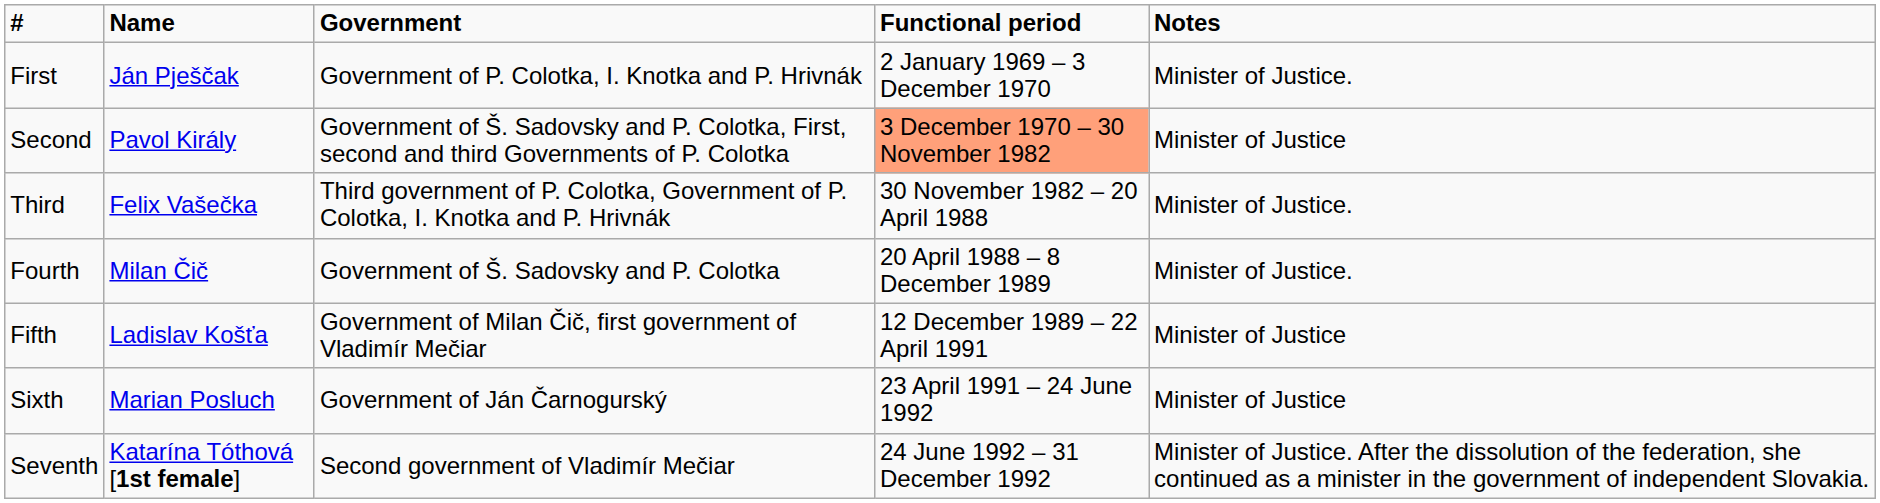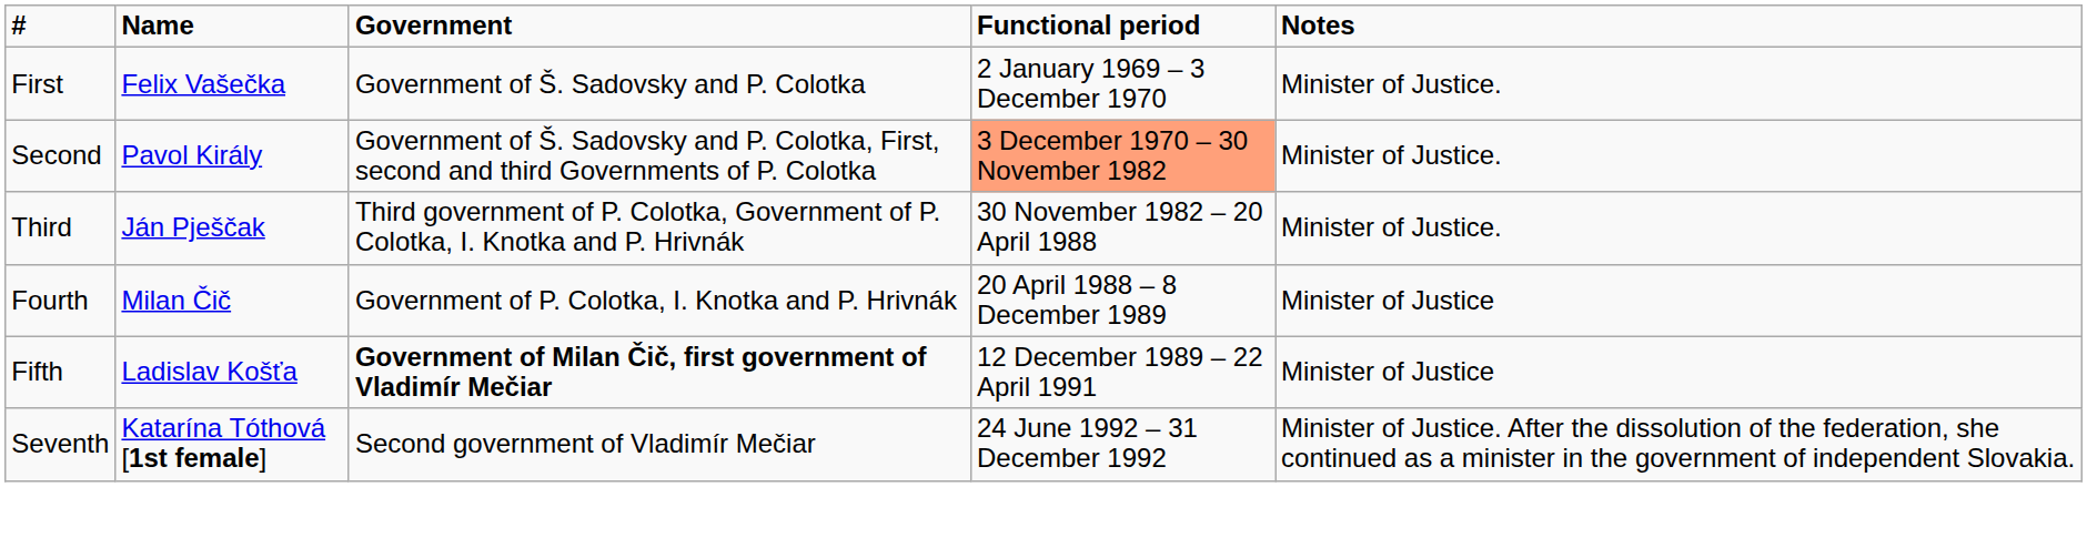 <table class="wikitable">
 <tr>
 <td><strong>#</strong></td>
 <td><strong>Name</strong></td>
 <td><strong>Government</strong></td>
 <td><strong>Functional period</strong></td>
 <td><strong>Notes</strong></td>
 </tr>
 <tr>
 <td>First</td>
-<td><a href='#'>Ján Pješčak</a></td>
-<td>Government of P. Colotka, I. Knotka and P. Hrivnák</td>
+<td><a href='#'>Felix Vašečka</a></td>
+<td>Government of Š. Sadovsky and P. Colotka</td>
 <td>2 January 1969 – 3 December 1970</td>
 <td>Minister of Justice.</td>
 </tr>
 <tr>
 <td>Second</td>
 <td><a href='#'>Pavol Király</a></td>
 <td>Government of Š. Sadovsky and P. Colotka, First, second and third Governments of P. Colotka</td>
 <td style="background: lightsalmon;">3 December 1970 – 30 November 1982</td>
-<td>Minister of Justice</td>
+<td>Minister of Justice.</td>
 </tr>
 <tr>
 <td>Third</td>
-<td><a href='#'>Felix Vašečka</a></td>
+<td><a href='#'>Ján Pješčak</a></td>
 <td>Third government of P. Colotka, Government of P. Colotka, I. Knotka and P. Hrivnák</td>
 <td>30 November 1982 – 20 April 1988</td>
 <td>Minister of Justice.</td>
 </tr>
 <tr>
 <td>Fourth</td>
 <td><a href='#'>Milan Čič</a></td>
-<td>Government of Š. Sadovsky and P. Colotka</td>
+<td>Government of P. Colotka, I. Knotka and P. Hrivnák</td>
 <td>20 April 1988 – 8 December 1989</td>
-<td>Minister of Justice.</td>
+<td>Minister of Justice</td>
 </tr>
 <tr>
 <td>Fifth</td>
 <td><a href='#'>Ladislav Košťa</a></td>
-<td>Government of Milan Čič, first government of Vladimír Mečiar</td>
+<td><strong>Government of Milan Čič, first government of Vladimír Mečiar</strong></td>
 <td>12 December 1989 – 22 April 1991</td>
-<td>Minister of Justice</td>
-</tr>
-<tr>
-<td>Sixth</td>
-<td><a href='#'>Marian Posluch</a></td>
-<td>Government of Ján Čarnogurský</td>
-<td>23 April 1991 – 24 June 1992</td>
 <td>Minister of Justice</td>
 </tr>
 <tr>
 <td>Seventh</td>
 <td><a href='#'>Katarína Tóthová</a> [<strong>1st female</strong>]</td>
 <td>Second government of Vladimír Mečiar</td>
 <td>24 June 1992 – 31 December 1992</td>
 <td>Minister of Justice. After the dissolution of the federation, she continued as a minister in the government of independent Slovakia.</td>
 </tr>
 </table>
